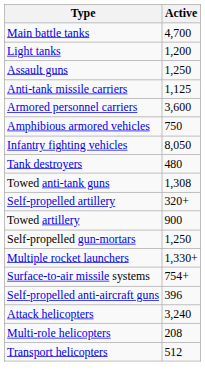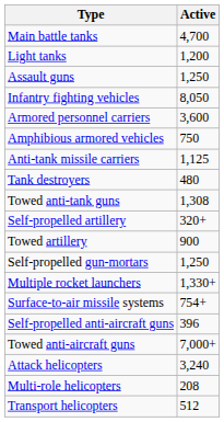 <table class="wikitable">
 <tr>
 <th>Type</th>
 <th>Active</th>
 </tr>
 <tr>
 <td><a href='#'>Main battle tanks</a></td>
 <td>4,700</td>
 </tr>
 <tr>
 <td><a href='#'>Light tanks</a></td>
 <td>1,200</td>
 </tr>
 <tr>
 <td><a href='#'>Assault guns</a></td>
 <td>1,250</td>
 </tr>
 <tr>
-<td><a href='#'>Anti-tank missile carriers</a></td>
-<td>1,125</td>
+<td><a href='#'>Infantry fighting vehicles</a></td>
+<td>8,050</td>
 </tr>
 <tr>
 <td><a href='#'>Armored personnel carriers</a></td>
 <td>3,600</td>
 </tr>
 <tr>
 <td><a href='#'>Amphibious armored vehicles</a></td>
 <td>750</td>
 </tr>
 <tr>
-<td><a href='#'>Infantry fighting vehicles</a></td>
-<td>8,050</td>
+<td><a href='#'>Anti-tank missile carriers</a></td>
+<td>1,125</td>
 </tr>
 <tr>
 <td><a href='#'>Tank destroyers</a></td>
 <td>480</td>
 </tr>
 <tr>
 <td>Towed <a href='#'>anti-tank guns</a></td>
 <td>1,308</td>
 </tr>
 <tr>
 <td><a href='#'>Self-propelled artillery</a></td>
 <td>320+</td>
 </tr>
 <tr>
 <td>Towed <a href='#'>artillery</a></td>
 <td>900</td>
 </tr>
 <tr>
 <td>Self-propelled <a href='#'>gun-mortars</a></td>
 <td>1,250</td>
 </tr>
 <tr>
 <td><a href='#'>Multiple rocket launchers</a></td>
 <td>1,330+</td>
 </tr>
 <tr>
 <td><a href='#'>Surface-to-air missile</a> systems</td>
 <td>754+</td>
 </tr>
 <tr>
 <td><a href='#'>Self-propelled anti-aircraft guns</a></td>
 <td>396</td>
 </tr>
 <tr>
+<td>Towed <a href='#'>anti-aircraft guns</a></td>
+<td>7,000+</td>
+</tr>
+<tr>
 <td><a href='#'>Attack helicopters</a></td>
 <td>3,240</td>
 </tr>
 <tr>
 <td><a href='#'>Multi-role helicopters</a></td>
 <td>208</td>
 </tr>
 <tr>
 <td><a href='#'>Transport helicopters</a></td>
 <td>512</td>
 </tr>
 </table>
